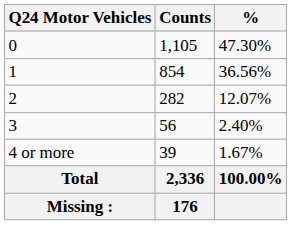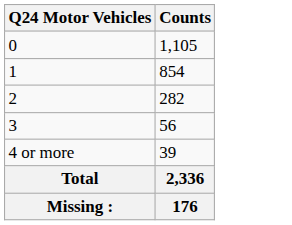 <table class="wikitable sortable">
 <tr>
 <th>Q24 Motor Vehicles</th>
 <th>Counts</th>
-<th>%</th>
 </tr>
 <tr>
 <td>0</td>
 <td>1,105</td>
-<td>47.30%</td>
 </tr>
 <tr>
 <td>1</td>
 <td>854</td>
-<td>36.56%</td>
 </tr>
 <tr>
 <td>2</td>
 <td>282</td>
-<td>12.07%</td>
 </tr>
 <tr>
 <td>3</td>
 <td>56</td>
-<td>2.40%</td>
 </tr>
 <tr>
 <td>4 or more</td>
 <td>39</td>
-<td>1.67%</td>
 </tr>
 <tr>
 <th>Total</th>
 <th>2,336</th>
-<th>100.00%</th>
 </tr>
 <tr>
 <th>Missing :</th>
 <th>176</th>
-<th></th>
 </tr>
 </table>
